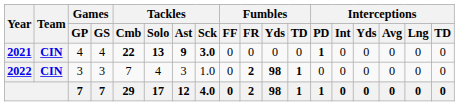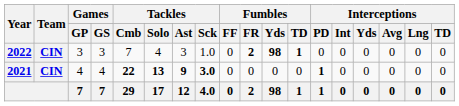 <table class="wikitable" style="text-align:center;">
 <tr>
 <th rowspan="2">Year</th>
 <th rowspan="2">Team</th>
 <th colspan="2">Games</th>
 <th colspan="4">Tackles</th>
 <th colspan="4">Fumbles</th>
 <th colspan="6">Interceptions</th>
 </tr>
 <tr>
 <th>GP</th>
 <th>GS</th>
 <th>Cmb</th>
 <th>Solo</th>
 <th>Ast</th>
 <th>Sck</th>
 <th>FF</th>
 <th>FR</th>
 <th>Yds</th>
 <th>TD</th>
 <th>PD</th>
 <th>Int</th>
 <th>Yds</th>
 <th>Avg</th>
 <th>Lng</th>
 <th>TD</th>
 </tr>
 <tr>
+<th><a href='#'>2022</a></th>
+<th><a href='#'>CIN</a></th>
+<td>3</td>
+<td>3</td>
+<td>7</td>
+<td>4</td>
+<td>3</td>
+<td>1.0</td>
+<td>0</td>
+<td><strong>2</strong></td>
+<td><strong>98</strong></td>
+<td><strong>1</strong></td>
+<td>0</td>
+<td>0</td>
+<td>0</td>
+<td>0</td>
+<td>0</td>
+<td>0</td>
+</tr>
+<tr>
 <th><a href='#'>2021</a></th>
 <th><a href='#'>CIN</a></th>
 <td>4</td>
 <td>4</td>
 <td><strong>22</strong></td>
 <td><strong>13</strong></td>
 <td><strong>9</strong></td>
 <td><strong>3.0</strong></td>
 <td>0</td>
 <td>0</td>
 <td>0</td>
 <td>0</td>
 <td><strong>1</strong></td>
-<td>0</td>
-<td>0</td>
-<td>0</td>
-<td>0</td>
-<td>0</td>
-</tr>
-<tr>
-<th><a href='#'>2022</a></th>
-<th><a href='#'>CIN</a></th>
-<td>3</td>
-<td>3</td>
-<td>7</td>
-<td>4</td>
-<td>3</td>
-<td>1.0</td>
-<td>0</td>
-<td><strong>2</strong></td>
-<td><strong>98</strong></td>
-<td><strong>1</strong></td>
-<td>0</td>
 <td>0</td>
 <td>0</td>
 <td>0</td>
 <td>0</td>
 <td>0</td>
 </tr>
 <tr>
 <th colspan="2"></th>
 <th>7</th>
 <th>7</th>
 <th>29</th>
 <th>17</th>
 <th>12</th>
 <th>4.0</th>
 <th>0</th>
 <th>2</th>
 <th>98</th>
 <th>1</th>
 <th>1</th>
 <th>0</th>
 <th>0</th>
 <th>0</th>
 <th>0</th>
 <th>0</th>
 </tr>
 </table>
